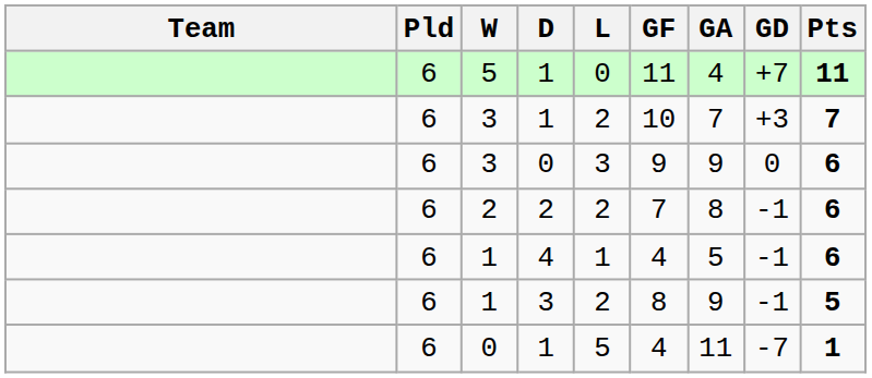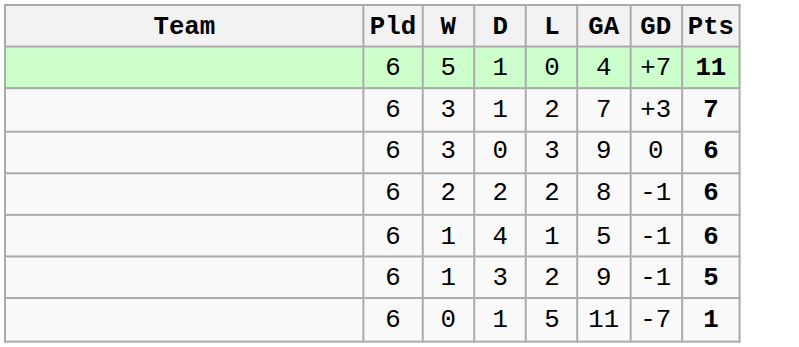 <table class="wikitable" style="text-align:center;">
 <tr>
 <th width=175>Team</th>
 <th width=20 abbr="Played">Pld</th>
 <th width=20 abbr="Won">W</th>
 <th width=20 abbr="Drawn">D</th>
 <th width=20 abbr="Lost">L</th>
-<th width=20 abbr="Goals for">GF</th>
 <th width=20 abbr="Goals against">GA</th>
 <th width=20 abbr="Goal difference">GD</th>
 <th width=20 abbr="Points">Pts</th>
 </tr>
 <tr bgcolor=#ccffcc>
 <td align=left></td>
 <td>6</td>
 <td>5</td>
 <td>1</td>
 <td>0</td>
-<td>11</td>
 <td>4</td>
 <td>+7</td>
 <td><strong>11</strong></td>
 </tr>
 <tr>
 <td align=left></td>
 <td>6</td>
 <td>3</td>
 <td>1</td>
 <td>2</td>
-<td>10</td>
 <td>7</td>
 <td>+3</td>
 <td><strong>7</strong></td>
 </tr>
 <tr>
 <td align=left></td>
 <td>6</td>
 <td>3</td>
 <td>0</td>
 <td>3</td>
 <td>9</td>
-<td>9</td>
 <td>0</td>
 <td><strong>6</strong></td>
 </tr>
 <tr>
 <td align=left></td>
 <td>6</td>
 <td>2</td>
 <td>2</td>
 <td>2</td>
-<td>7</td>
 <td>8</td>
 <td>-1</td>
 <td><strong>6</strong></td>
 </tr>
 <tr>
 <td align=left></td>
 <td>6</td>
 <td>1</td>
 <td>4</td>
 <td>1</td>
-<td>4</td>
 <td>5</td>
 <td>-1</td>
 <td><strong>6</strong></td>
 </tr>
 <tr>
 <td align=left></td>
 <td>6</td>
 <td>1</td>
 <td>3</td>
 <td>2</td>
-<td>8</td>
 <td>9</td>
 <td>-1</td>
 <td><strong>5</strong></td>
 </tr>
 <tr>
 <td align=left></td>
 <td>6</td>
 <td>0</td>
 <td>1</td>
 <td>5</td>
-<td>4</td>
 <td>11</td>
 <td>-7</td>
 <td><strong>1</strong></td>
 </tr>
 </table>
